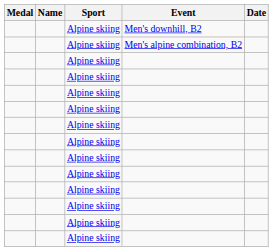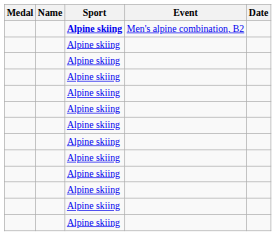 <table class="wikitable sortable" style="font-size:90%">
 <tr>
 <th>Medal</th>
 <th>Name</th>
 <th>Sport</th>
 <th>Event</th>
 <th>Date</th>
 </tr>
 <tr>
 <td></td>
 <td></td>
-<td><a href='#'>Alpine skiing</a></td>
-<td><a href='#'>Men's downhill, B2</a></td>
-<td></td>
-</tr>
-<tr>
-<td></td>
-<td></td>
-<td><a href='#'>Alpine skiing</a></td>
+<td><strong><a href='#'>Alpine skiing</a></strong></td>
 <td><a href='#'>Men's alpine combination, B2</a></td>
 <td></td>
 </tr>
 <tr>
 <td></td>
 <td></td>
 <td><a href='#'>Alpine skiing</a></td>
 <td></td>
 <td></td>
 </tr>
 <tr>
 <td></td>
 <td></td>
 <td><a href='#'>Alpine skiing</a></td>
 <td></td>
 <td></td>
 </tr>
 <tr>
 <td></td>
 <td></td>
 <td><a href='#'>Alpine skiing</a></td>
 <td></td>
 <td></td>
 </tr>
 <tr>
 <td></td>
 <td></td>
 <td><a href='#'>Alpine skiing</a></td>
 <td></td>
 <td></td>
 </tr>
 <tr>
 <td></td>
 <td></td>
 <td><a href='#'>Alpine skiing</a></td>
 <td></td>
 <td></td>
 </tr>
 <tr>
 <td></td>
 <td></td>
 <td><a href='#'>Alpine skiing</a></td>
 <td></td>
 <td></td>
 </tr>
 <tr>
 <td></td>
 <td></td>
 <td><a href='#'>Alpine skiing</a></td>
 <td></td>
 <td></td>
 </tr>
 <tr>
 <td></td>
 <td></td>
 <td><a href='#'>Alpine skiing</a></td>
 <td></td>
 <td></td>
 </tr>
 <tr>
 <td></td>
 <td></td>
 <td><a href='#'>Alpine skiing</a></td>
 <td></td>
 <td></td>
 </tr>
 <tr>
 <td></td>
 <td></td>
 <td><a href='#'>Alpine skiing</a></td>
 <td></td>
 <td></td>
 </tr>
 <tr>
 <td></td>
 <td></td>
 <td><a href='#'>Alpine skiing</a></td>
 <td></td>
 <td></td>
 </tr>
 <tr>
 <td></td>
 <td></td>
 <td><a href='#'>Alpine skiing</a></td>
 <td></td>
 <td></td>
 </tr>
 </table>
